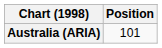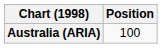 <table class="wikitable plainrowheaders" style="text-align:center">
 <tr>
 <th scope="col">Chart (1998)</th>
 <th scope="col">Position</th>
 </tr>
 <tr>
 <th scope="row">Australia (ARIA)</th>
-<td>101</td>
+<td>100</td>
 </tr>
 </table>
